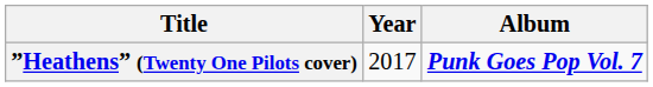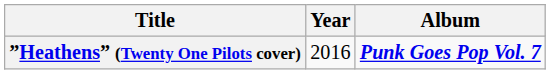 <table class="wikitable plainrowheaders">
 <tr>
 <th>Title</th>
 <th>Year</th>
 <th>Album</th>
 </tr>
 <tr>
 <th scope="row">”<a href='#'>Heathens</a>” <small>(<a href='#'>Twenty One Pilots</a> cover)</small></th>
-<td>2017</td>
+<td>2016</td>
 <td><strong><em><a href='#'>Punk Goes Pop Vol. 7</a></em></strong></td>
 </tr>
 </table>
